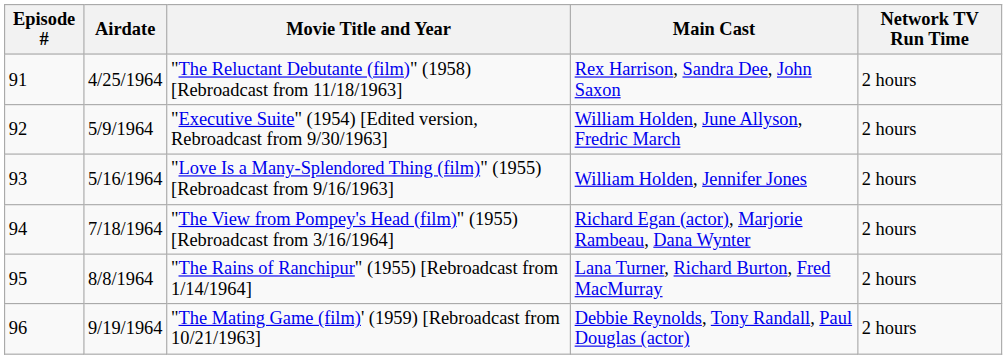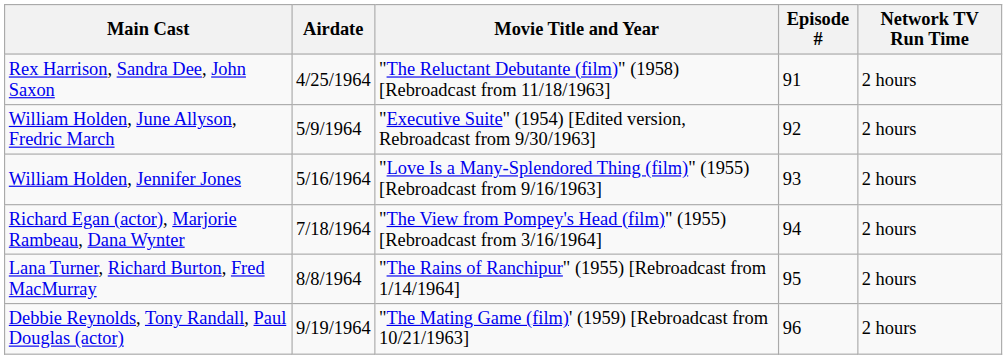 <table class="wikitable">
 <tr>
-<th>Episode #</th>
+<th>Main Cast</th>
 <th>Airdate</th>
 <th>Movie Title and Year</th>
-<th>Main Cast</th>
+<th>Episode #</th>
 <th>Network TV Run Time</th>
 </tr>
 <tr>
-<td>91</td>
+<td><a href='#'>Rex Harrison</a>, <a href='#'>Sandra Dee</a>, <a href='#'>John Saxon</a></td>
 <td>4/25/1964</td>
 <td>"<a href='#'>The Reluctant Debutante (film)</a>" (1958) [Rebroadcast from 11/18/1963]</td>
-<td><a href='#'>Rex Harrison</a>, <a href='#'>Sandra Dee</a>, <a href='#'>John Saxon</a></td>
+<td>91</td>
 <td>2 hours</td>
 </tr>
 <tr>
-<td>92</td>
+<td><a href='#'>William Holden</a>, <a href='#'>June Allyson</a>, <a href='#'>Fredric March</a></td>
 <td>5/9/1964</td>
 <td>"<a href='#'>Executive Suite</a>" (1954) [Edited version, Rebroadcast from 9/30/1963]</td>
-<td><a href='#'>William Holden</a>, <a href='#'>June Allyson</a>, <a href='#'>Fredric March</a></td>
+<td>92</td>
 <td>2 hours</td>
 </tr>
 <tr>
-<td>93</td>
+<td><a href='#'>William Holden</a>, <a href='#'>Jennifer Jones</a></td>
 <td>5/16/1964</td>
 <td>"<a href='#'>Love Is a Many-Splendored Thing (film)</a>" (1955) [Rebroadcast from 9/16/1963]</td>
-<td><a href='#'>William Holden</a>, <a href='#'>Jennifer Jones</a></td>
+<td>93</td>
 <td>2 hours</td>
 </tr>
 <tr>
-<td>94</td>
+<td><a href='#'>Richard Egan (actor)</a>, <a href='#'>Marjorie Rambeau</a>, <a href='#'>Dana Wynter</a></td>
 <td>7/18/1964</td>
 <td>"<a href='#'>The View from Pompey's Head (film)</a>" (1955) [Rebroadcast from 3/16/1964]</td>
-<td><a href='#'>Richard Egan (actor)</a>, <a href='#'>Marjorie Rambeau</a>, <a href='#'>Dana Wynter</a></td>
+<td>94</td>
 <td>2 hours</td>
 </tr>
 <tr>
-<td>95</td>
+<td><a href='#'>Lana Turner</a>, <a href='#'>Richard Burton</a>, <a href='#'>Fred MacMurray</a></td>
 <td>8/8/1964</td>
 <td>"<a href='#'>The Rains of Ranchipur</a>" (1955) [Rebroadcast from 1/14/1964]</td>
-<td><a href='#'>Lana Turner</a>, <a href='#'>Richard Burton</a>, <a href='#'>Fred MacMurray</a></td>
+<td>95</td>
 <td>2 hours</td>
 </tr>
 <tr>
-<td>96</td>
+<td><a href='#'>Debbie Reynolds</a>, <a href='#'>Tony Randall</a>, <a href='#'>Paul Douglas (actor)</a></td>
 <td>9/19/1964</td>
 <td>"<a href='#'>The Mating Game (film)</a>' (1959) [Rebroadcast from 10/21/1963]</td>
-<td><a href='#'>Debbie Reynolds</a>, <a href='#'>Tony Randall</a>, <a href='#'>Paul Douglas (actor)</a></td>
+<td>96</td>
 <td>2 hours</td>
 </tr>
 </table>
